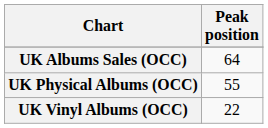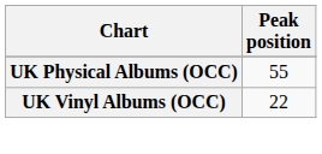 <table class="wikitable sortable plainrowheaders" style="text-align:center">
 <tr>
 <th scope="col">Chart</th>
 <th scope="col">Peak<br>position</th>
 </tr>
 <tr>
 </tr>
 <tr>
 </tr>
 <tr>
 </tr>
 <tr>
 </tr>
 <tr>
 </tr>
 <tr>
 </tr>
 <tr>
-<th scope="row">UK Albums Sales (OCC)</th>
-<td>64</td>
-</tr>
-<tr>
 <th scope="row">UK Physical Albums (OCC)</th>
 <td>55</td>
 </tr>
 <tr>
 <th scope="row">UK Vinyl Albums (OCC)</th>
 <td>22</td>
 </tr>
 </table>
